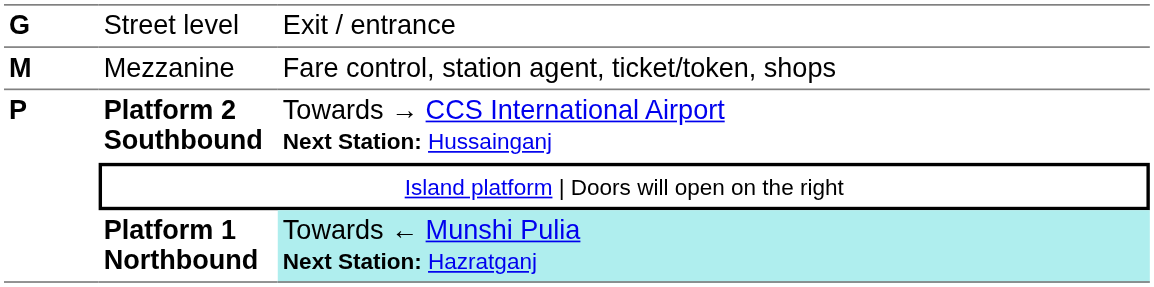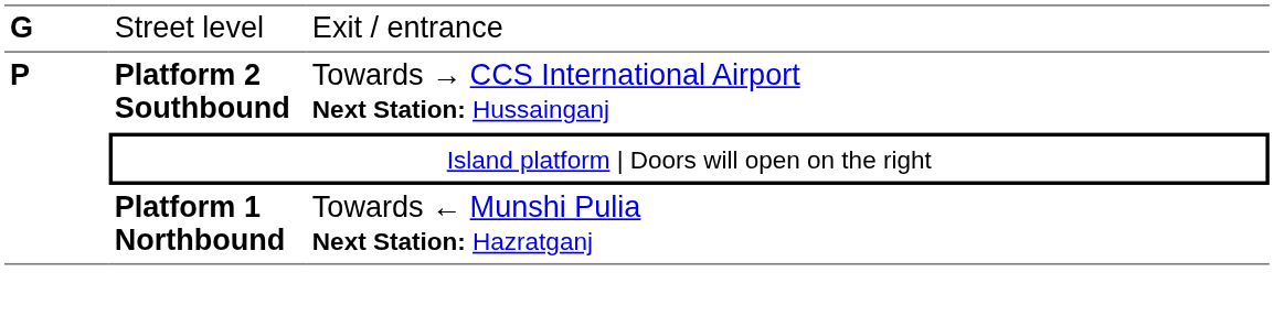 <table table border=0 cellspacing=0 cellpadding=3>
 <tr>
 <td style="border-top:solid 1px gray;border-bottom:solid 1px gray;" width=50 valign=top><strong>G</strong></td>
 <td style="border-top:solid 1px gray;border-bottom:solid 1px gray;" width=100 valign=top>Street level</td>
 <td style="border-top:solid 1px gray;border-bottom:solid 1px gray;" width=510 valign=top>Exit / entrance</td>
-</tr>
-<tr>
-<td style="border-bottom:solid 1px gray;"><strong>M</strong></td>
-<td style="border-bottom:solid 1px gray;">Mezzanine</td>
-<td style="border-bottom:solid 1px gray;">Fare control, station agent, ticket/token, shops</td>
 </tr>
 <tr>
 <td style="border-bottom:solid 1px gray;" width=50 rowspan=3 valign=top><strong>P</strong></td>
 <td style="border-bottom:solid 1px white;" width=100><span><strong>Platform 2</strong><br><strong>Southbound</strong></span></td>
 <td style="border-bottom:solid 1px white;" width=510>Towards → <a href='#'>CCS International Airport</a><br><small><strong>Next Station:</strong> <a href='#'>Hussainganj</a></small></td>
 </tr>
 <tr>
 <td style="border-top:solid 2px black;border-right:solid 2px black;border-left:solid 2px black;border-bottom:solid 2px black;text-align:center;" colspan=2><small><a href='#'>Island platform</a> | Doors will open on the right </small></td>
 </tr>
 <tr>
 <td style="border-bottom:solid 1px gray;" width=100><span><strong>Platform 1</strong><br><strong>Northbound</strong></span></td>
-<td style="background: paleturquoise; border-bottom:solid 1px gray;" width="510">Towards ← <a href='#'>Munshi Pulia</a><br><small><strong>Next Station:</strong> <a href='#'>Hazratganj</a></small></td>
+<td style="border-bottom:solid 1px gray;" width="510">Towards ← <a href='#'>Munshi Pulia</a><br><small><strong>Next Station:</strong> <a href='#'>Hazratganj</a></small></td>
 </tr>
 </table>
